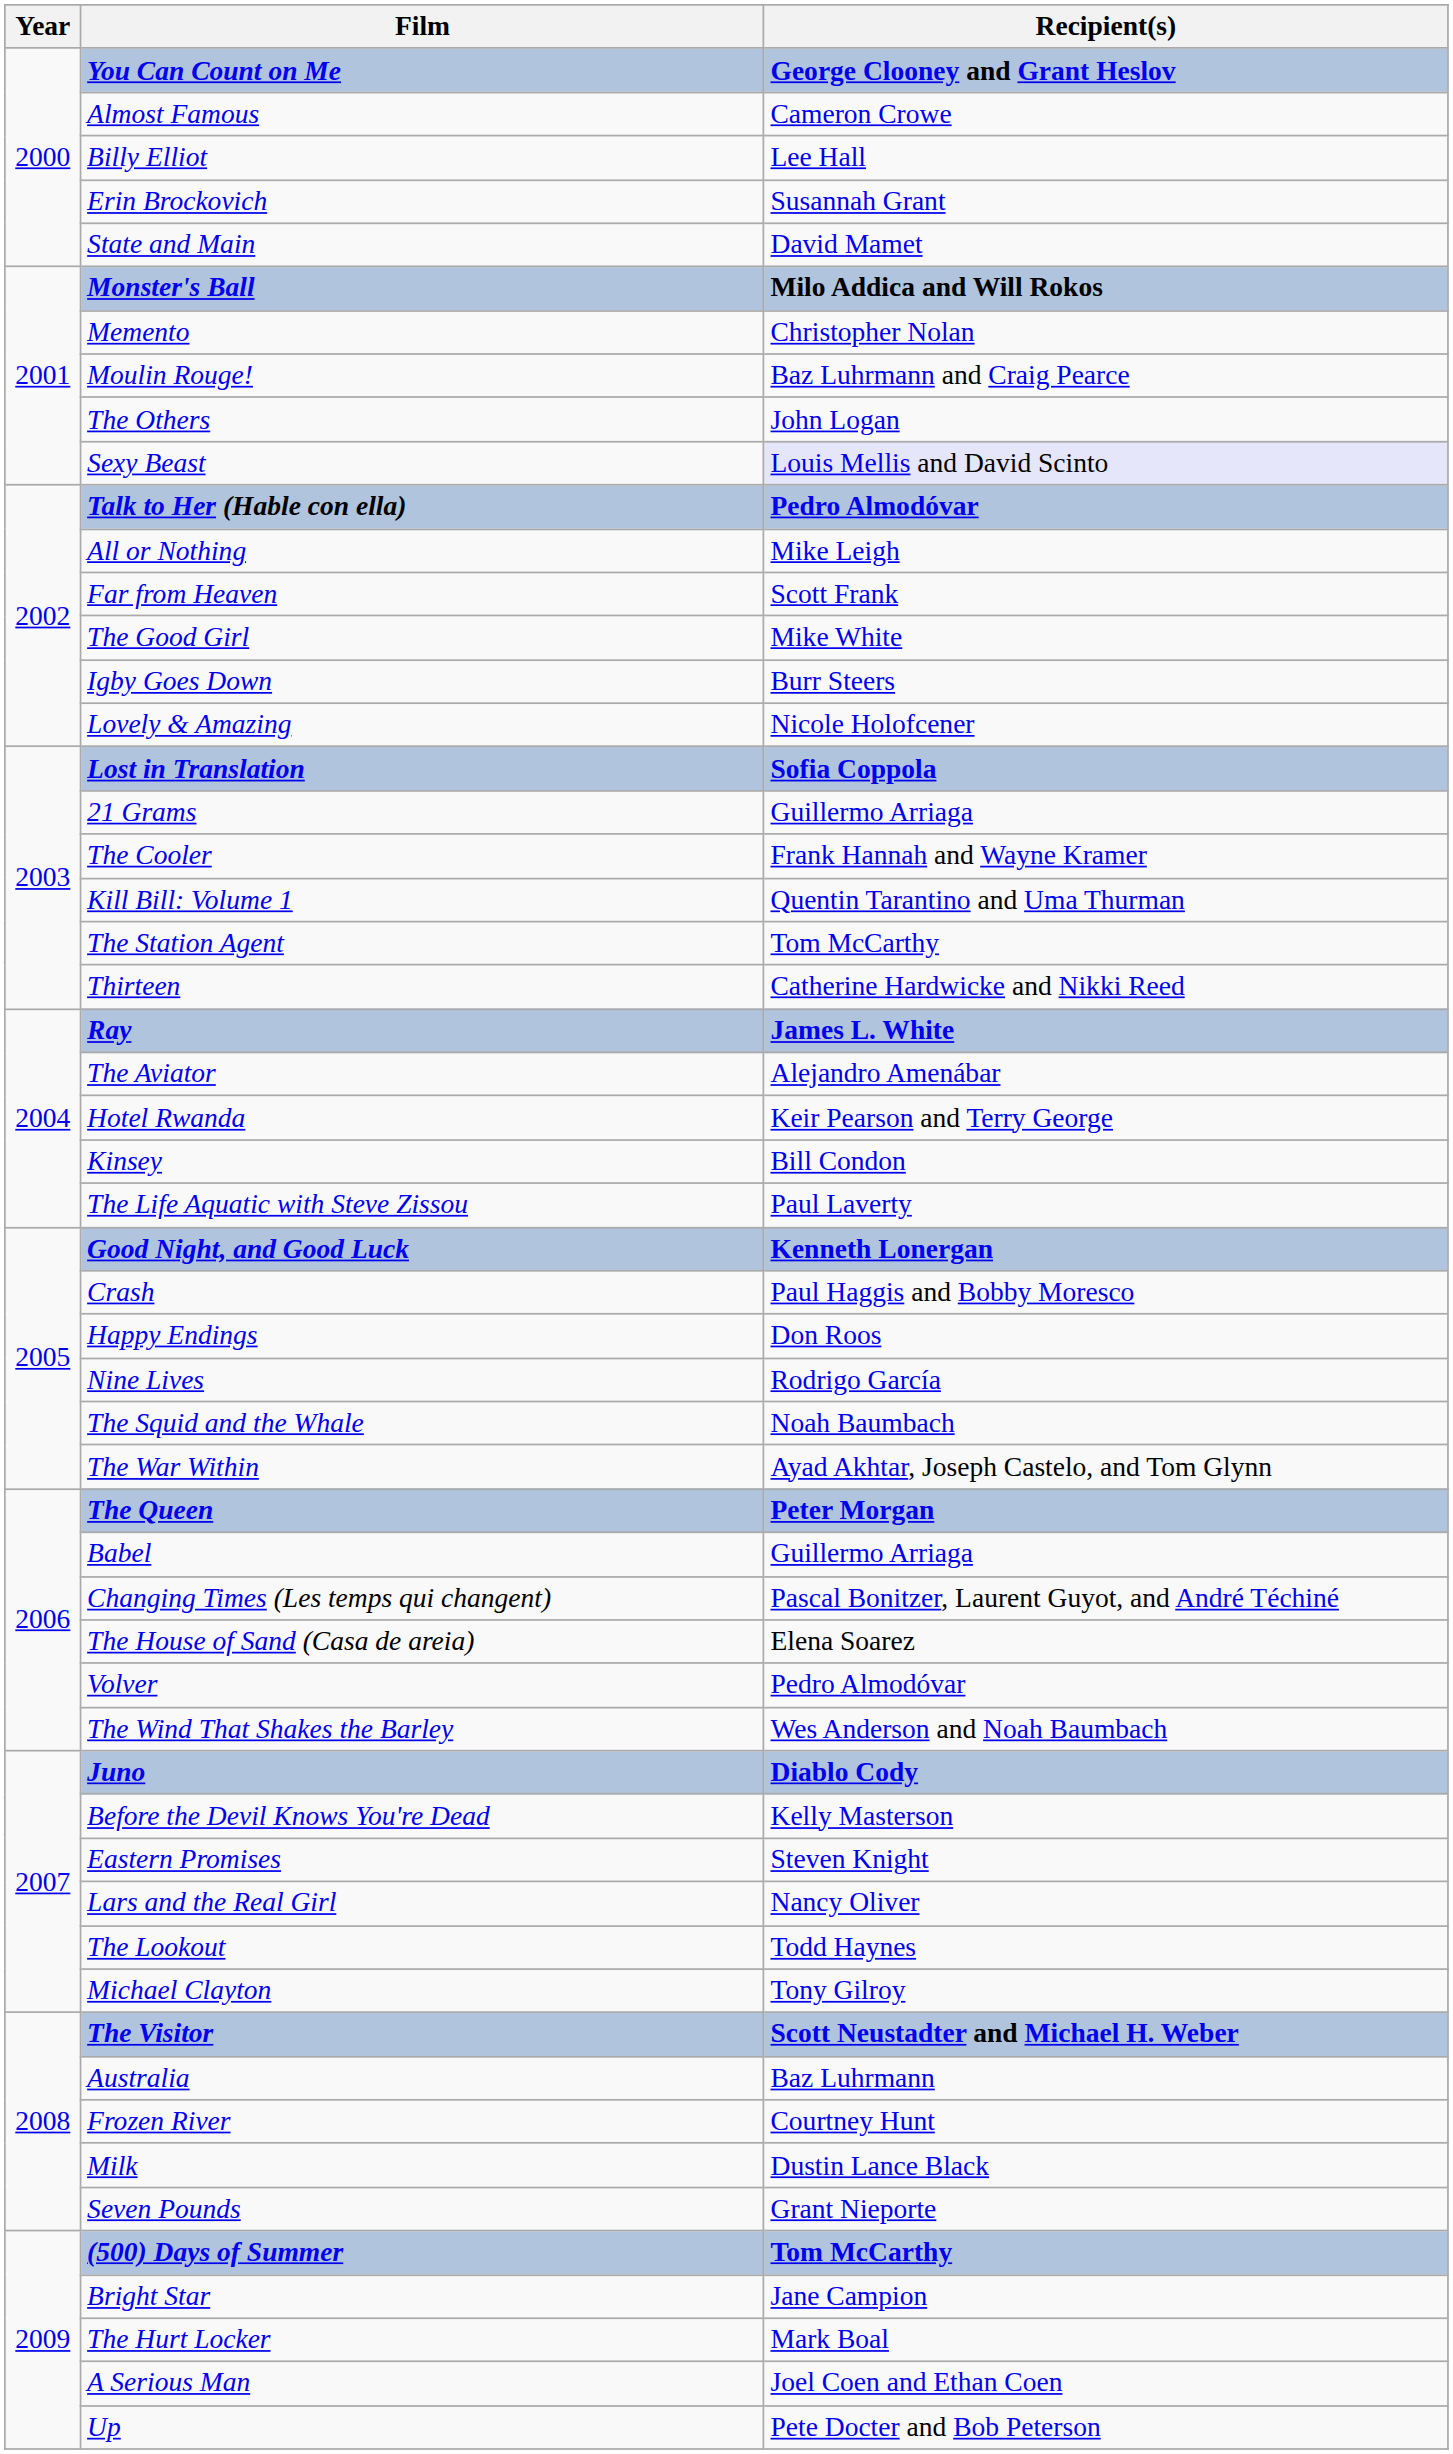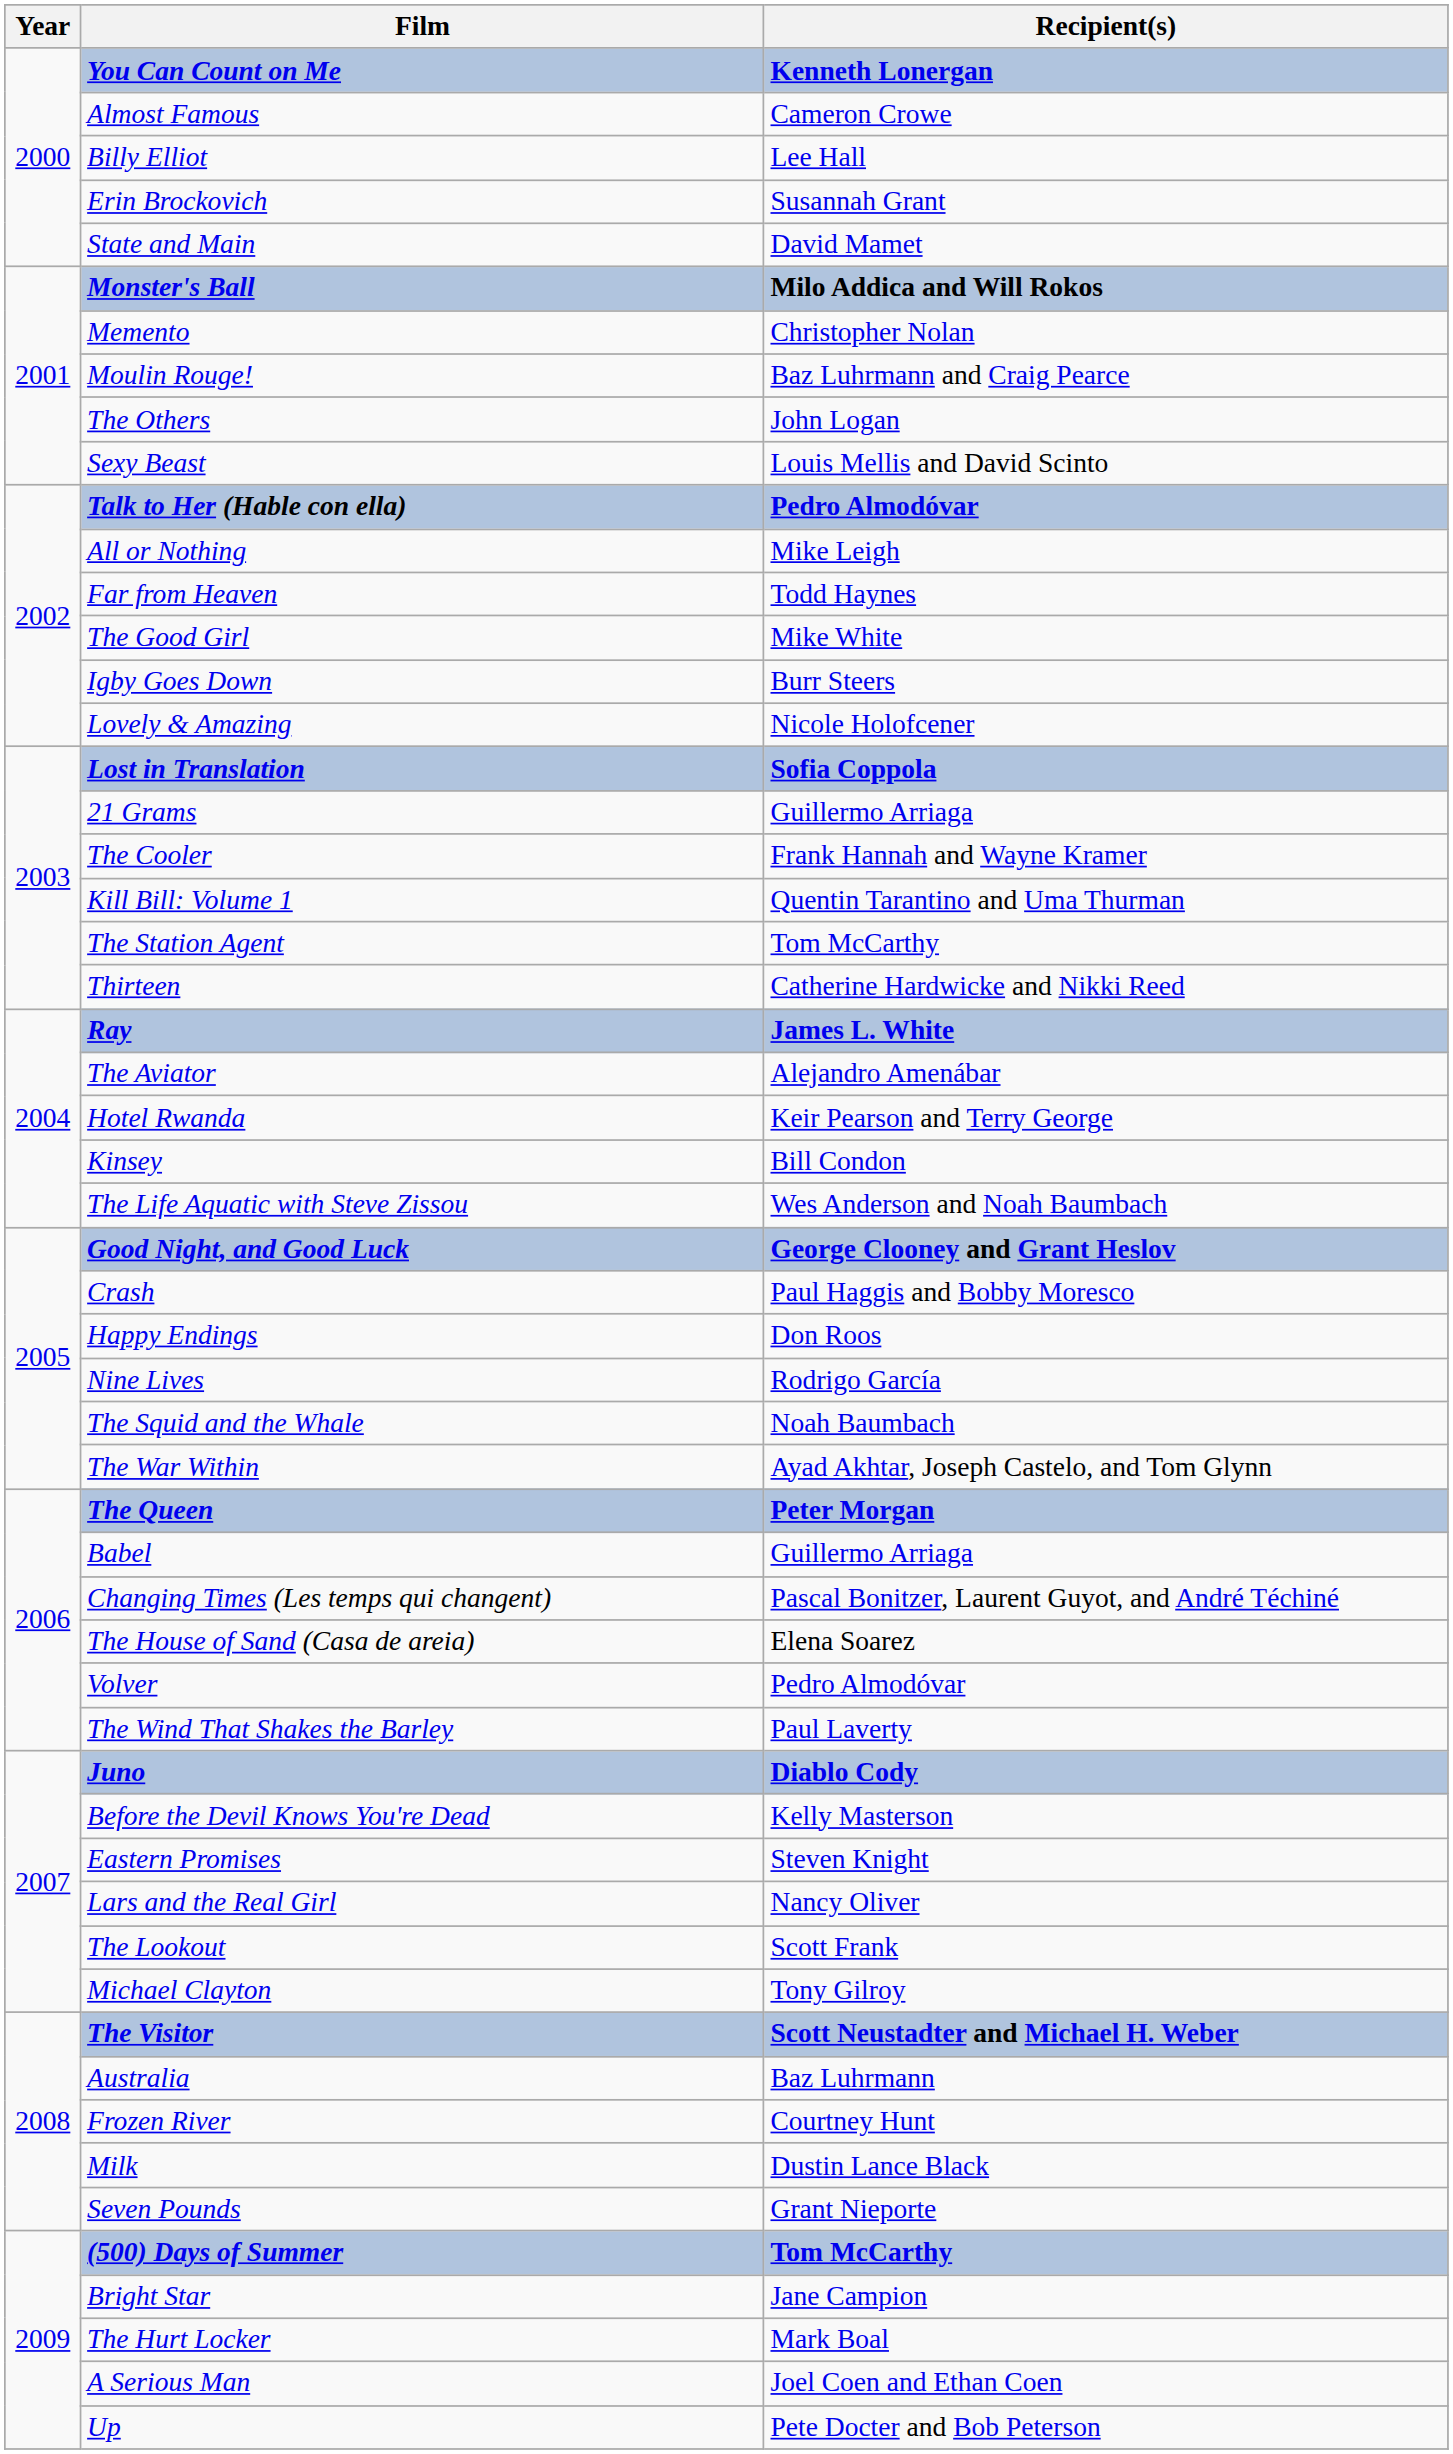 <table class="wikitable" width="95%" cellpadding="5">
 <tr>
 <th width="5%">Year</th>
 <th width="45%">Film</th>
 <th width="45%">Recipient(s)</th>
 </tr>
 <tr>
 <td rowspan="5" style="text-align:center;"><a href='#'>2000</a></td>
 <td style="background:#B0C4DE;"><strong><em><a href='#'>You Can Count on Me</a></em></strong></td>
-<td style="background:#B0C4DE;"><strong><a href='#'>George Clooney</a> and <a href='#'>Grant Heslov</a></strong></td>
+<td style="background:#B0C4DE;"><strong><a href='#'>Kenneth Lonergan</a></strong></td>
 </tr>
 <tr>
 <td><em><a href='#'>Almost Famous</a></em></td>
 <td><a href='#'>Cameron Crowe</a></td>
 </tr>
 <tr>
 <td><em><a href='#'>Billy Elliot</a></em></td>
 <td><a href='#'>Lee Hall</a></td>
 </tr>
 <tr>
 <td><em><a href='#'>Erin Brockovich</a></em></td>
 <td><a href='#'>Susannah Grant</a></td>
 </tr>
 <tr>
 <td><em><a href='#'>State and Main</a></em></td>
 <td><a href='#'>David Mamet</a></td>
 </tr>
 <tr>
 <td rowspan="5" style="text-align:center;"><a href='#'>2001</a></td>
 <td style="background:#B0C4DE;"><strong><em><a href='#'>Monster's Ball</a></em></strong></td>
 <td style="background:#B0C4DE;"><strong>Milo Addica and Will Rokos</strong></td>
 </tr>
 <tr>
 <td><em><a href='#'>Memento</a></em></td>
 <td><a href='#'>Christopher Nolan</a></td>
 </tr>
 <tr>
 <td><em><a href='#'>Moulin Rouge!</a></em></td>
 <td><a href='#'>Baz Luhrmann</a> and <a href='#'>Craig Pearce</a></td>
 </tr>
 <tr>
 <td><em><a href='#'>The Others</a></em></td>
 <td><a href='#'>John Logan</a></td>
 </tr>
 <tr>
 <td><em><a href='#'>Sexy Beast</a></em></td>
-<td style="background: lavender;"><a href='#'>Louis Mellis</a> and David Scinto</td>
+<td><a href='#'>Louis Mellis</a> and David Scinto</td>
 </tr>
 <tr>
 <td rowspan="6" style="text-align:center;"><a href='#'>2002</a></td>
 <td style="background:#B0C4DE;"><strong><em><a href='#'>Talk to Her</a> (Hable con ella)</em></strong></td>
 <td style="background:#B0C4DE;"><strong><a href='#'>Pedro Almodóvar</a></strong></td>
 </tr>
 <tr>
 <td><em><a href='#'>All or Nothing</a></em></td>
 <td><a href='#'>Mike Leigh</a></td>
 </tr>
 <tr>
 <td><em><a href='#'>Far from Heaven</a></em></td>
-<td><a href='#'>Scott Frank</a></td>
+<td><a href='#'>Todd Haynes</a></td>
 </tr>
 <tr>
 <td><em><a href='#'>The Good Girl</a></em></td>
 <td><a href='#'>Mike White</a></td>
 </tr>
 <tr>
 <td><em><a href='#'>Igby Goes Down</a></em></td>
 <td><a href='#'>Burr Steers</a></td>
 </tr>
 <tr>
 <td><em><a href='#'>Lovely & Amazing</a></em></td>
 <td><a href='#'>Nicole Holofcener</a></td>
 </tr>
 <tr>
 <td rowspan="6" style="text-align:center;"><a href='#'>2003</a></td>
 <td style="background:#B0C4DE;"><strong><em><a href='#'>Lost in Translation</a></em></strong></td>
 <td style="background:#B0C4DE;"><strong><a href='#'>Sofia Coppola</a></strong></td>
 </tr>
 <tr>
 <td><em><a href='#'>21 Grams</a></em></td>
 <td><a href='#'>Guillermo Arriaga</a></td>
 </tr>
 <tr>
 <td><em><a href='#'>The Cooler</a></em></td>
 <td><a href='#'>Frank Hannah</a> and <a href='#'>Wayne Kramer</a></td>
 </tr>
 <tr>
 <td><em><a href='#'>Kill Bill: Volume 1</a></em></td>
 <td><a href='#'>Quentin Tarantino</a> and <a href='#'>Uma Thurman</a></td>
 </tr>
 <tr>
 <td><em><a href='#'>The Station Agent</a></em></td>
 <td><a href='#'>Tom McCarthy</a></td>
 </tr>
 <tr>
 <td><em><a href='#'>Thirteen</a></em></td>
 <td><a href='#'>Catherine Hardwicke</a> and <a href='#'>Nikki Reed</a></td>
 </tr>
 <tr>
 <td rowspan="5" style="text-align:center;"><a href='#'>2004</a></td>
 <td style="background:#B0C4DE;"><strong><em><a href='#'>Ray</a></em></strong></td>
 <td style="background:#B0C4DE;"><strong><a href='#'>James L. White</a></strong></td>
 </tr>
 <tr>
 <td><em><a href='#'>The Aviator</a></em></td>
 <td><a href='#'>Alejandro Amenábar</a></td>
 </tr>
 <tr>
 <td><em><a href='#'>Hotel Rwanda</a></em></td>
 <td><a href='#'>Keir Pearson</a> and <a href='#'>Terry George</a></td>
 </tr>
 <tr>
 <td><em><a href='#'>Kinsey</a></em></td>
 <td><a href='#'>Bill Condon</a></td>
 </tr>
 <tr>
 <td><em><a href='#'>The Life Aquatic with Steve Zissou</a></em></td>
-<td><a href='#'>Paul Laverty</a></td>
+<td><a href='#'>Wes Anderson</a> and <a href='#'>Noah Baumbach</a></td>
 </tr>
 <tr>
 <td rowspan="6" style="text-align:center;"><a href='#'>2005</a></td>
 <td style="background:#B0C4DE;"><strong><em><a href='#'>Good Night, and Good Luck</a></em></strong></td>
-<td style="background:#B0C4DE;"><strong><a href='#'>Kenneth Lonergan</a></strong></td>
+<td style="background:#B0C4DE;"><strong><a href='#'>George Clooney</a> and <a href='#'>Grant Heslov</a></strong></td>
 </tr>
 <tr>
 <td><em><a href='#'>Crash</a></em></td>
 <td><a href='#'>Paul Haggis</a> and <a href='#'>Bobby Moresco</a></td>
 </tr>
 <tr>
 <td><em><a href='#'>Happy Endings</a></em></td>
 <td><a href='#'>Don Roos</a></td>
 </tr>
 <tr>
 <td><em><a href='#'>Nine Lives</a></em></td>
 <td><a href='#'>Rodrigo García</a></td>
 </tr>
 <tr>
 <td><em><a href='#'>The Squid and the Whale</a></em></td>
 <td><a href='#'>Noah Baumbach</a></td>
 </tr>
 <tr>
 <td><em><a href='#'>The War Within</a></em></td>
 <td><a href='#'>Ayad Akhtar</a>, Joseph Castelo, and Tom Glynn</td>
 </tr>
 <tr>
 <td rowspan="6" style="text-align:center;"><a href='#'>2006</a></td>
 <td style="background:#B0C4DE;"><strong><em><a href='#'>The Queen</a></em></strong></td>
 <td style="background:#B0C4DE;"><strong><a href='#'>Peter Morgan</a></strong></td>
 </tr>
 <tr>
 <td><em><a href='#'>Babel</a></em></td>
 <td><a href='#'>Guillermo Arriaga</a></td>
 </tr>
 <tr>
 <td><em><a href='#'>Changing Times</a> (Les temps qui changent)</em></td>
 <td><a href='#'>Pascal Bonitzer</a>, Laurent Guyot, and <a href='#'>André Téchiné</a></td>
 </tr>
 <tr>
 <td><em><a href='#'>The House of Sand</a> (Casa de areia)</em></td>
 <td>Elena Soarez</td>
 </tr>
 <tr>
 <td><em><a href='#'>Volver</a></em></td>
 <td><a href='#'>Pedro Almodóvar</a></td>
 </tr>
 <tr>
 <td><em><a href='#'>The Wind That Shakes the Barley</a></em></td>
-<td><a href='#'>Wes Anderson</a> and <a href='#'>Noah Baumbach</a></td>
+<td><a href='#'>Paul Laverty</a></td>
 </tr>
 <tr>
 <td rowspan="6" style="text-align:center;"><a href='#'>2007</a></td>
 <td style="background:#B0C4DE;"><strong><em><a href='#'>Juno</a></em></strong></td>
 <td style="background:#B0C4DE;"><strong><a href='#'>Diablo Cody</a></strong></td>
 </tr>
 <tr>
 <td><em><a href='#'>Before the Devil Knows You're Dead</a></em></td>
 <td><a href='#'>Kelly Masterson</a></td>
 </tr>
 <tr>
 <td><em><a href='#'>Eastern Promises</a></em></td>
 <td><a href='#'>Steven Knight</a></td>
 </tr>
 <tr>
 <td><em><a href='#'>Lars and the Real Girl</a></em></td>
 <td><a href='#'>Nancy Oliver</a></td>
 </tr>
 <tr>
 <td><em><a href='#'>The Lookout</a></em></td>
-<td><a href='#'>Todd Haynes</a></td>
+<td><a href='#'>Scott Frank</a></td>
 </tr>
 <tr>
 <td><em><a href='#'>Michael Clayton</a></em></td>
 <td><a href='#'>Tony Gilroy</a></td>
 </tr>
 <tr>
 <td rowspan="5" style="text-align:center;"><a href='#'>2008</a></td>
 <td style="background:#B0C4DE;"><strong><em><a href='#'>The Visitor</a></em></strong></td>
 <td style="background:#B0C4DE;"><strong><a href='#'>Scott Neustadter</a> and <a href='#'>Michael H. Weber</a></strong></td>
 </tr>
 <tr>
 <td><em><a href='#'>Australia</a></em></td>
 <td><a href='#'>Baz Luhrmann</a></td>
 </tr>
 <tr>
 <td><em><a href='#'>Frozen River</a></em></td>
 <td><a href='#'>Courtney Hunt</a></td>
 </tr>
 <tr>
 <td><em><a href='#'>Milk</a></em></td>
 <td><a href='#'>Dustin Lance Black</a></td>
 </tr>
 <tr>
 <td><em><a href='#'>Seven Pounds</a></em></td>
 <td><a href='#'>Grant Nieporte</a></td>
 </tr>
 <tr>
 <td rowspan="5" style="text-align:center;"><a href='#'>2009</a></td>
 <td style="background:#B0C4DE;"><strong><em><a href='#'>(500) Days of Summer</a></em></strong></td>
 <td style="background:#B0C4DE;"><strong><a href='#'>Tom McCarthy</a></strong></td>
 </tr>
 <tr>
 <td><em><a href='#'>Bright Star</a></em></td>
 <td><a href='#'>Jane Campion</a></td>
 </tr>
 <tr>
 <td><em><a href='#'>The Hurt Locker</a></em></td>
 <td><a href='#'>Mark Boal</a></td>
 </tr>
 <tr>
 <td><em><a href='#'>A Serious Man</a></em></td>
 <td><a href='#'>Joel Coen and Ethan Coen</a></td>
 </tr>
 <tr>
 <td><em><a href='#'>Up</a></em></td>
 <td><a href='#'>Pete Docter</a> and <a href='#'>Bob Peterson</a></td>
 </tr>
 </table>
